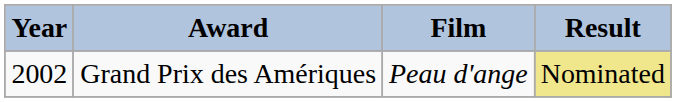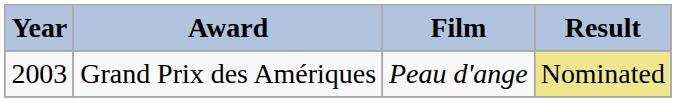 <table class="wikitable" style="font-size:95%;">
 <tr>
 <th style="background:#B0C4DE;">Year</th>
 <th style="background:#B0C4DE;">Award</th>
 <th style="background:#B0C4DE;">Film</th>
 <th style="background:#B0C4DE;">Result</th>
 </tr>
 <tr>
-<td>2002</td>
+<td>2003</td>
 <td>Grand Prix des Amériques</td>
 <td><em>Peau d'ange</em></td>
 <td style="background: khaki;">Nominated</td>
 </tr>
 </table>
